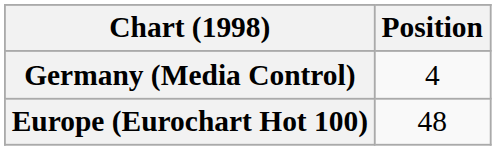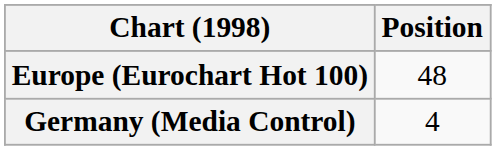 <table class="wikitable plainrowheaders" style="text-align:center">
 <tr>
 <th>Chart (1998)</th>
 <th>Position</th>
 </tr>
 <tr>
+<th scope="row">Europe (Eurochart Hot 100)</th>
+<td>48</td>
+</tr>
+<tr>
 <th scope="row">Germany (Media Control)</th>
 <td>4</td>
 </tr>
-<tr>
-<th scope="row">Europe (Eurochart Hot 100)</th>
-<td>48</td>
-</tr>
 </table>
